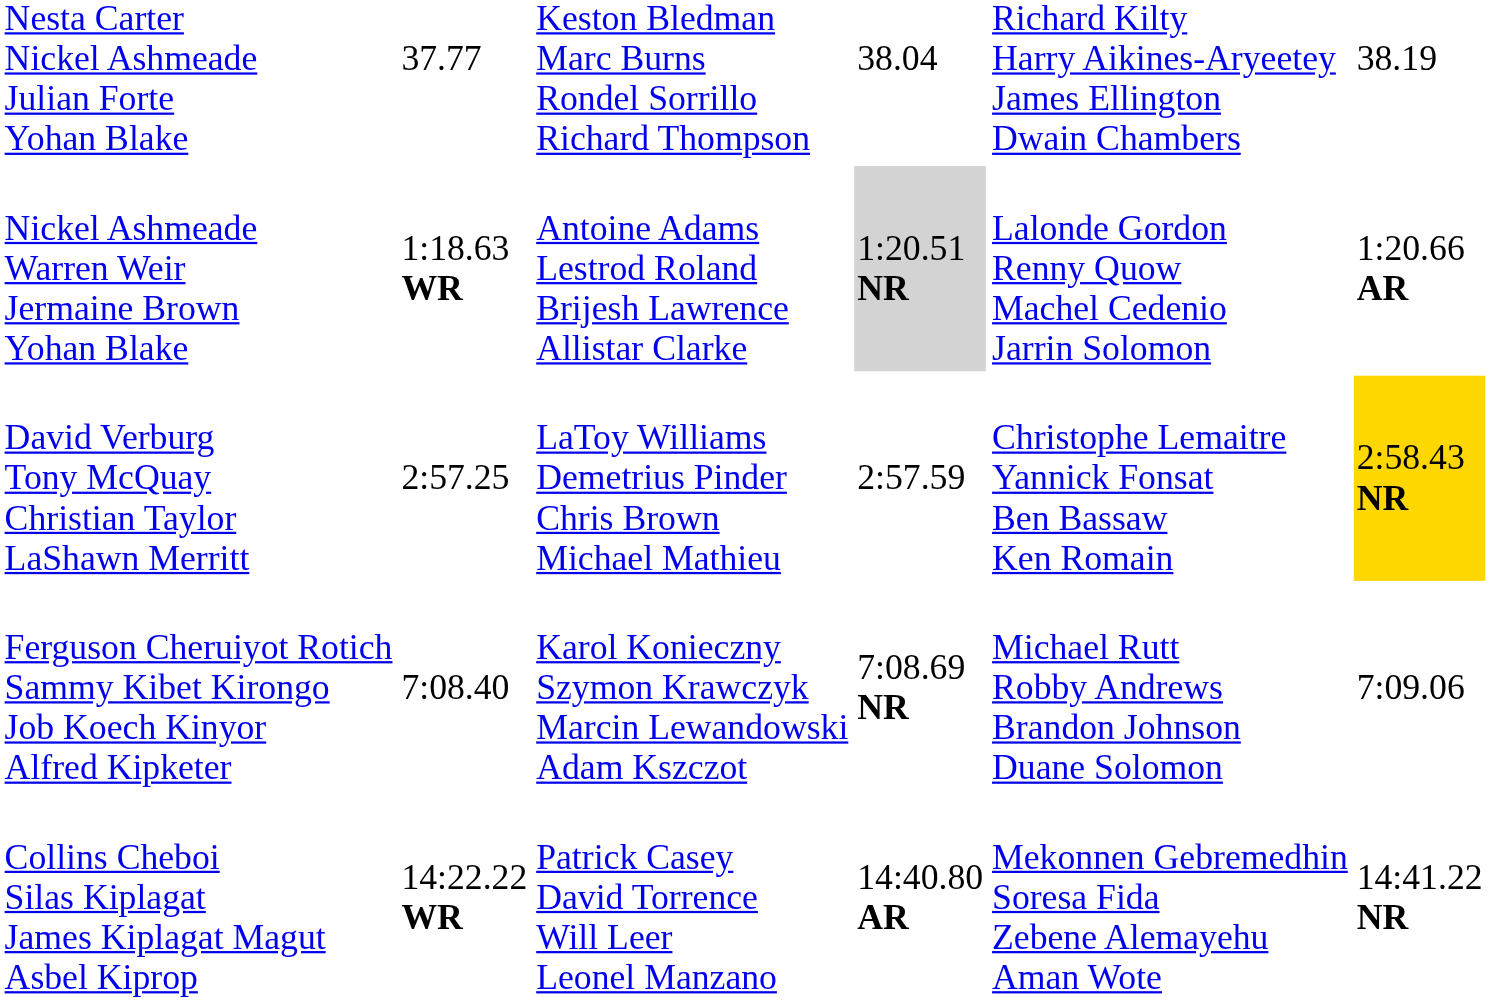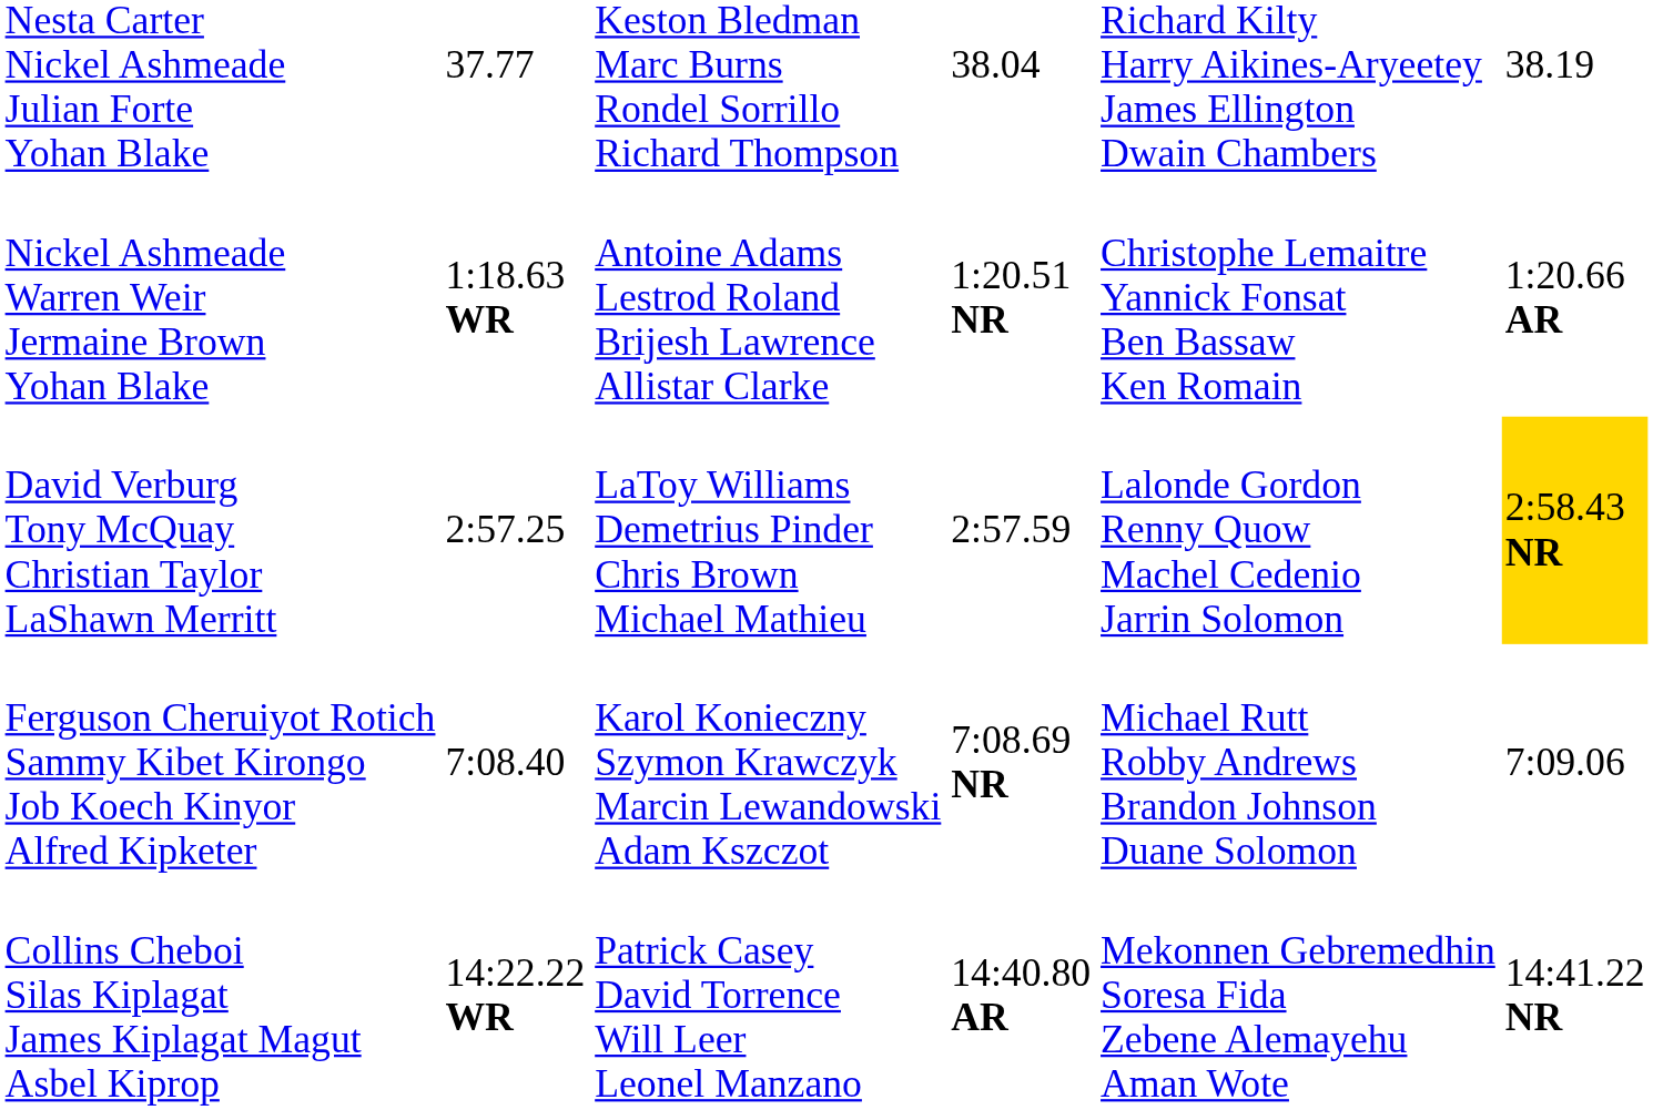 <table>
 <tr>
 <td></td>
 <td><br><a href='#'>Nesta Carter</a><br><a href='#'>Nickel Ashmeade</a><br><a href='#'>Julian Forte</a><br><a href='#'>Yohan Blake</a></td>
 <td>37.77</td>
 <td><br><a href='#'>Keston Bledman</a><br><a href='#'>Marc Burns</a><br><a href='#'>Rondel Sorrillo</a><br><a href='#'>Richard Thompson</a></td>
 <td>38.04</td>
 <td><br><a href='#'>Richard Kilty</a><br><a href='#'>Harry Aikines-Aryeetey</a><br><a href='#'>James Ellington</a><br><a href='#'>Dwain Chambers</a></td>
 <td>38.19</td>
 </tr>
 <tr>
 <td></td>
 <td><br><a href='#'>Nickel Ashmeade</a><br><a href='#'>Warren Weir</a><br><a href='#'>Jermaine Brown</a><br><a href='#'>Yohan Blake</a></td>
 <td>1:18.63<br><strong>WR</strong></td>
 <td><br><a href='#'>Antoine Adams</a><br><a href='#'>Lestrod Roland</a><br><a href='#'>Brijesh Lawrence</a><br><a href='#'>Allistar Clarke</a></td>
-<td style="background: lightgrey;">1:20.51<br><strong>NR</strong></td>
-<td><br><a href='#'>Lalonde Gordon</a><br><a href='#'>Renny Quow</a><br><a href='#'>Machel Cedenio</a><br><a href='#'>Jarrin Solomon</a></td>
+<td>1:20.51<br><strong>NR</strong></td>
+<td><br><a href='#'>Christophe Lemaitre</a><br><a href='#'>Yannick Fonsat</a><br><a href='#'>Ben Bassaw</a><br><a href='#'>Ken Romain</a></td>
 <td>1:20.66<br><strong>AR</strong></td>
 </tr>
 <tr>
 <td></td>
 <td><br><a href='#'>David Verburg</a><br><a href='#'>Tony McQuay</a><br><a href='#'>Christian Taylor</a><br><a href='#'>LaShawn Merritt</a></td>
 <td>2:57.25</td>
 <td><br><a href='#'>LaToy Williams</a><br><a href='#'>Demetrius Pinder</a><br><a href='#'>Chris Brown</a><br><a href='#'>Michael Mathieu</a></td>
 <td>2:57.59</td>
-<td><br><a href='#'>Christophe Lemaitre</a><br><a href='#'>Yannick Fonsat</a><br><a href='#'>Ben Bassaw</a><br><a href='#'>Ken Romain</a></td>
+<td><br><a href='#'>Lalonde Gordon</a><br><a href='#'>Renny Quow</a><br><a href='#'>Machel Cedenio</a><br><a href='#'>Jarrin Solomon</a></td>
 <td style="background: gold;">2:58.43<br><strong>NR</strong></td>
 </tr>
 <tr>
 <td></td>
 <td><br><a href='#'>Ferguson Cheruiyot Rotich</a><br><a href='#'>Sammy Kibet Kirongo</a><br><a href='#'>Job Koech Kinyor</a><br><a href='#'>Alfred Kipketer</a></td>
 <td>7:08.40</td>
 <td><br><a href='#'>Karol Konieczny</a><br><a href='#'>Szymon Krawczyk</a><br><a href='#'>Marcin Lewandowski</a><br><a href='#'>Adam Kszczot</a></td>
 <td>7:08.69 <br><strong>NR</strong></td>
 <td><br><a href='#'>Michael Rutt</a><br><a href='#'>Robby Andrews</a><br><a href='#'>Brandon Johnson</a><br><a href='#'>Duane Solomon</a></td>
 <td>7:09.06</td>
 </tr>
 <tr>
 <td></td>
 <td><br><a href='#'>Collins Cheboi</a><br><a href='#'>Silas Kiplagat</a><br><a href='#'>James Kiplagat Magut</a><br><a href='#'>Asbel Kiprop</a></td>
 <td>14:22.22<br><strong>WR</strong></td>
 <td><br><a href='#'>Patrick Casey</a><br><a href='#'>David Torrence</a><br><a href='#'>Will Leer</a><br><a href='#'>Leonel Manzano</a></td>
 <td>14:40.80<br><strong>AR</strong></td>
 <td><br><a href='#'>Mekonnen Gebremedhin</a><br><a href='#'>Soresa Fida</a><br><a href='#'>Zebene Alemayehu</a><br><a href='#'>Aman Wote</a></td>
 <td>14:41.22<br><strong>NR</strong></td>
 </tr>
 </table>
